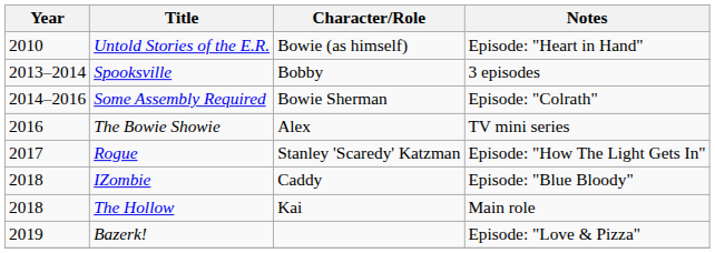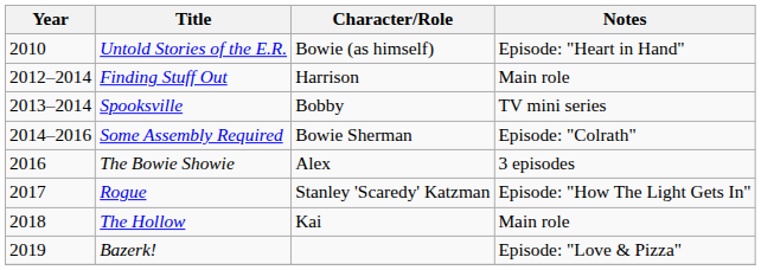 <table class="wikitable">
 <tr>
 <th>Year</th>
 <th>Title</th>
 <th>Character/Role</th>
 <th>Notes</th>
 </tr>
 <tr>
 <td>2010</td>
 <td><em><a href='#'>Untold Stories of the E.R.</a></em></td>
 <td>Bowie (as himself)</td>
 <td>Episode: "Heart in Hand"</td>
 </tr>
 <tr>
+<td>2012–2014</td>
+<td><em><a href='#'>Finding Stuff Out</a></em></td>
+<td>Harrison</td>
+<td>Main role</td>
+</tr>
+<tr>
 <td>2013–2014</td>
 <td><em><a href='#'>Spooksville</a></em></td>
 <td>Bobby</td>
-<td>3 episodes</td>
+<td>TV mini series</td>
 </tr>
 <tr>
 <td>2014–2016</td>
 <td><em><a href='#'>Some Assembly Required</a></em></td>
 <td>Bowie Sherman</td>
 <td>Episode: "Colrath"</td>
 </tr>
 <tr>
 <td>2016</td>
 <td><em>The Bowie Showie</em></td>
 <td>Alex</td>
-<td>TV mini series</td>
+<td>3 episodes</td>
 </tr>
 <tr>
 <td>2017</td>
 <td><em><a href='#'>Rogue</a></em></td>
 <td>Stanley 'Scaredy' Katzman</td>
 <td>Episode: "How The Light Gets In"</td>
-</tr>
-<tr>
-<td>2018</td>
-<td><em><a href='#'>IZombie</a></em></td>
-<td>Caddy</td>
-<td>Episode: "Blue Bloody"</td>
 </tr>
 <tr>
 <td>2018</td>
 <td><em><a href='#'>The Hollow</a></em></td>
 <td>Kai</td>
 <td>Main role</td>
 </tr>
 <tr>
 <td>2019</td>
 <td><em>Bazerk!</em></td>
 <td></td>
 <td>Episode: "Love & Pizza"</td>
 </tr>
 <tr>
 </tr>
 </table>
